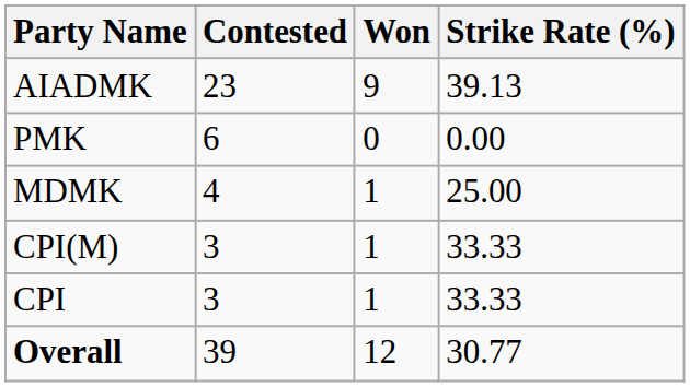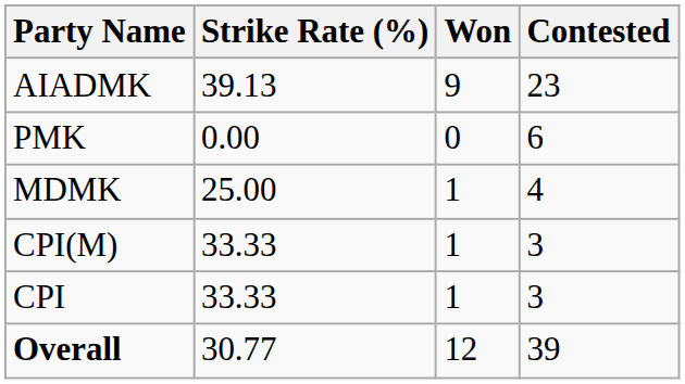 <table class="wikitable">
 <tr>
 <th>Party Name</th>
+<th>Strike Rate (%)</th>
+<th>Won</th>
 <th>Contested</th>
-<th>Won</th>
-<th>Strike Rate (%)</th>
 </tr>
 <tr>
 <td>AIADMK</td>
+<td>39.13</td>
+<td>9</td>
 <td>23</td>
-<td>9</td>
-<td>39.13</td>
 </tr>
 <tr>
 <td>PMK</td>
+<td>0.00</td>
+<td>0</td>
 <td>6</td>
-<td>0</td>
-<td>0.00</td>
 </tr>
 <tr>
 <td>MDMK</td>
+<td>25.00</td>
+<td>1</td>
 <td>4</td>
-<td>1</td>
-<td>25.00</td>
 </tr>
 <tr>
 <td>CPI(M)</td>
+<td>33.33</td>
+<td>1</td>
 <td>3</td>
-<td>1</td>
-<td>33.33</td>
 </tr>
 <tr>
 <td>CPI</td>
+<td>33.33</td>
+<td>1</td>
 <td>3</td>
-<td>1</td>
-<td>33.33</td>
 </tr>
 <tr>
 <td><strong>Overall</strong></td>
+<td>30.77</td>
+<td>12</td>
 <td>39</td>
-<td>12</td>
-<td>30.77</td>
 </tr>
 </table>
